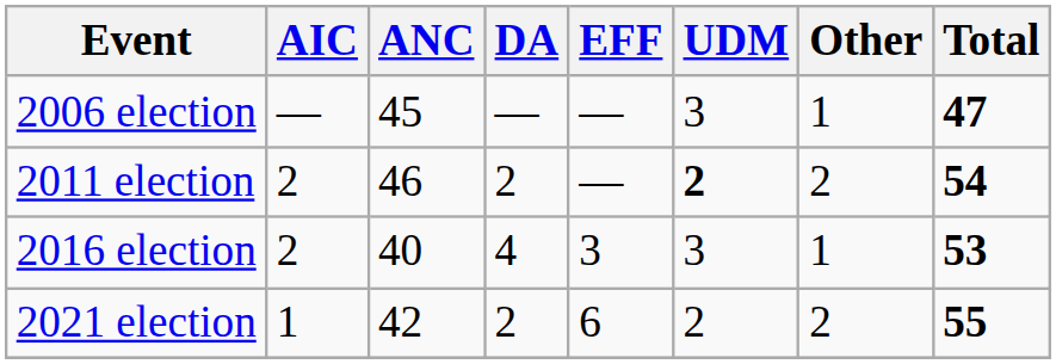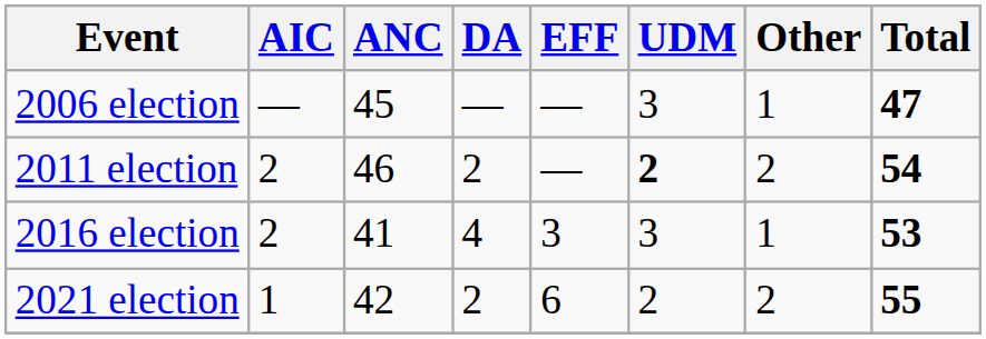 <table class="wikitable">
 <tr>
 <th>Event</th>
 <th><a href='#'>AIC</a></th>
 <th><a href='#'>ANC</a></th>
 <th><a href='#'>DA</a></th>
 <th><a href='#'>EFF</a></th>
 <th><a href='#'>UDM</a></th>
 <th>Other</th>
 <th>Total</th>
 </tr>
 <tr>
 <td><a href='#'>2006 election</a></td>
 <td>—</td>
 <td>45</td>
 <td>—</td>
 <td>—</td>
 <td>3</td>
 <td>1</td>
 <td><strong>47</strong></td>
 </tr>
 <tr>
 <td><a href='#'>2011 election</a></td>
 <td>2</td>
 <td>46</td>
 <td>2</td>
 <td>—</td>
 <td><strong>2</strong></td>
 <td>2</td>
 <td><strong>54</strong></td>
 </tr>
 <tr>
 <td><a href='#'>2016 election</a></td>
 <td>2</td>
-<td>40</td>
+<td>41</td>
 <td>4</td>
 <td>3</td>
 <td>3</td>
 <td>1</td>
 <td><strong>53</strong></td>
 </tr>
 <tr>
 <td><a href='#'>2021 election</a></td>
 <td>1</td>
 <td>42</td>
 <td>2</td>
 <td>6</td>
 <td>2</td>
 <td>2</td>
 <td><strong>55</strong></td>
 </tr>
 <tr>
 </tr>
 </table>
